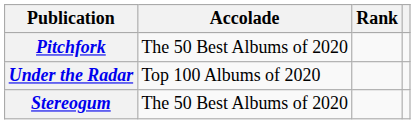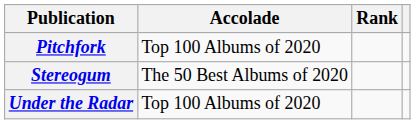 <table class="wikitable sortable plainrowheaders">
 <tr>
 <th scope="col">Publication</th>
 <th scope="col">Accolade</th>
 <th scope="col">Rank</th>
 <th scope="col" class="unsortable"></th>
 </tr>
 <tr>
 <th scope="row"><em><a href='#'>Pitchfork</a></em></th>
+<td>Top 100 Albums of 2020</td>
+<td></td>
+<td></td>
+</tr>
+<tr>
+<th scope="row"><em><a href='#'>Stereogum</a></em></th>
 <td>The 50 Best Albums of 2020</td>
 <td></td>
 <td></td>
 </tr>
 <tr>
 <th scope="row"><em><a href='#'>Under the Radar</a></em></th>
 <td>Top 100 Albums of 2020</td>
 <td></td>
 <td></td>
 </tr>
-<tr>
-<th scope="row"><em><a href='#'>Stereogum</a></em></th>
-<td>The 50 Best Albums of 2020</td>
-<td></td>
-<td></td>
-</tr>
 </table>
